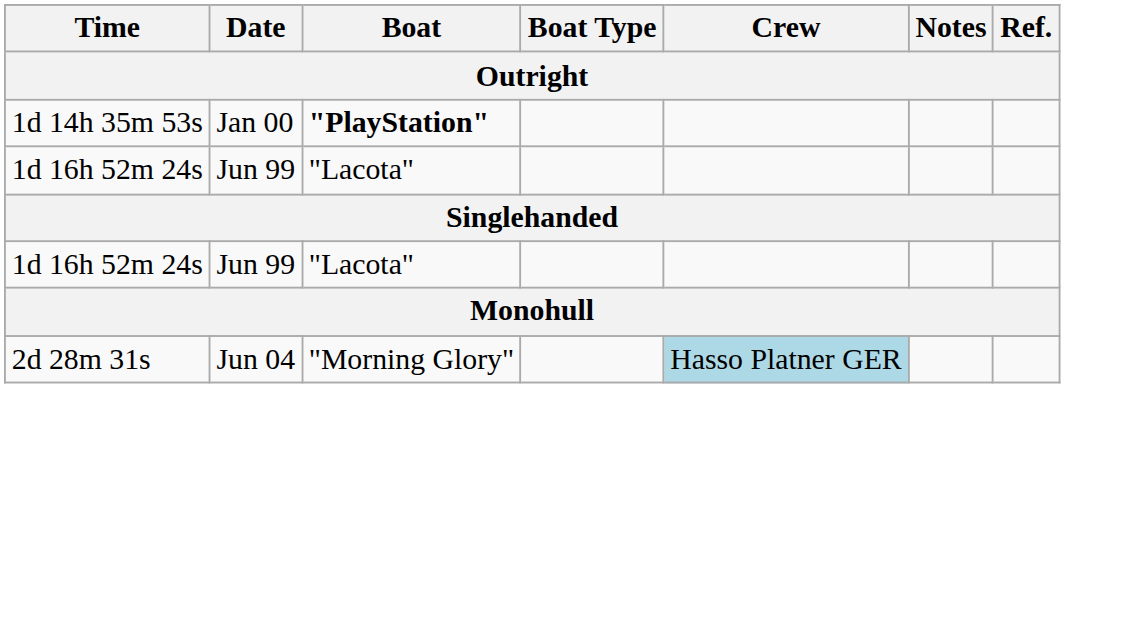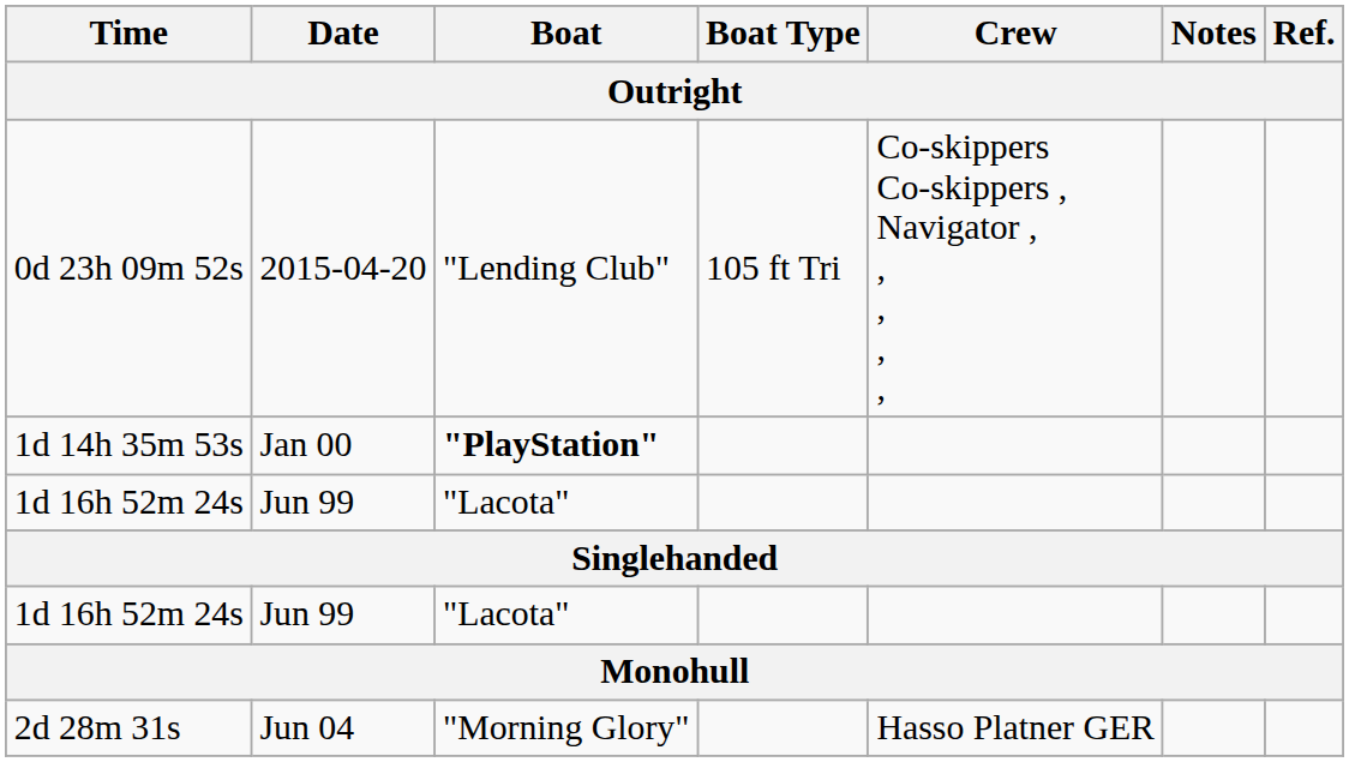 <table class="wikitable sortable">
 <tr>
 <th>Time</th>
 <th>Date</th>
 <th>Boat</th>
 <th>Boat Type</th>
 <th>Crew</th>
 <th>Notes</th>
 <th>Ref.</th>
 </tr>
 <tr>
 <th colspan=7>Outright</th>
+</tr>
+<tr>
+<td>0d 23h 09m 52s</td>
+<td>2015-04-20</td>
+<td>"Lending Club"</td>
+<td>105 ft Tri</td>
+<td>Co-skippers <br>Co-skippers ,<br>Navigator ,<br>,<br>,<br>,<br>,<br></td>
+<td></td>
+<td></td>
 </tr>
 <tr>
 <td>1d 14h 35m 53s</td>
 <td>Jan 00</td>
 <td><strong>"PlayStation"</strong></td>
 <td></td>
 <td></td>
 <td></td>
 <td></td>
 </tr>
 <tr>
 <td>1d 16h 52m 24s</td>
 <td>Jun 99</td>
 <td>"Lacota"</td>
 <td></td>
 <td></td>
 <td></td>
 <td></td>
 </tr>
 <tr>
 <th colspan=7>Singlehanded</th>
 </tr>
 <tr>
 <td>1d 16h 52m 24s</td>
 <td>Jun 99</td>
 <td>"Lacota"</td>
 <td></td>
 <td></td>
 <td></td>
 <td></td>
 </tr>
 <tr>
 <th colspan=7>Monohull</th>
 </tr>
 <tr>
 <td>2d 28m 31s</td>
 <td>Jun 04</td>
 <td>"Morning Glory"</td>
 <td></td>
-<td style="background: lightblue;">Hasso Platner	GER</td>
+<td>Hasso Platner	GER</td>
 <td></td>
 <td></td>
 </tr>
 </table>
